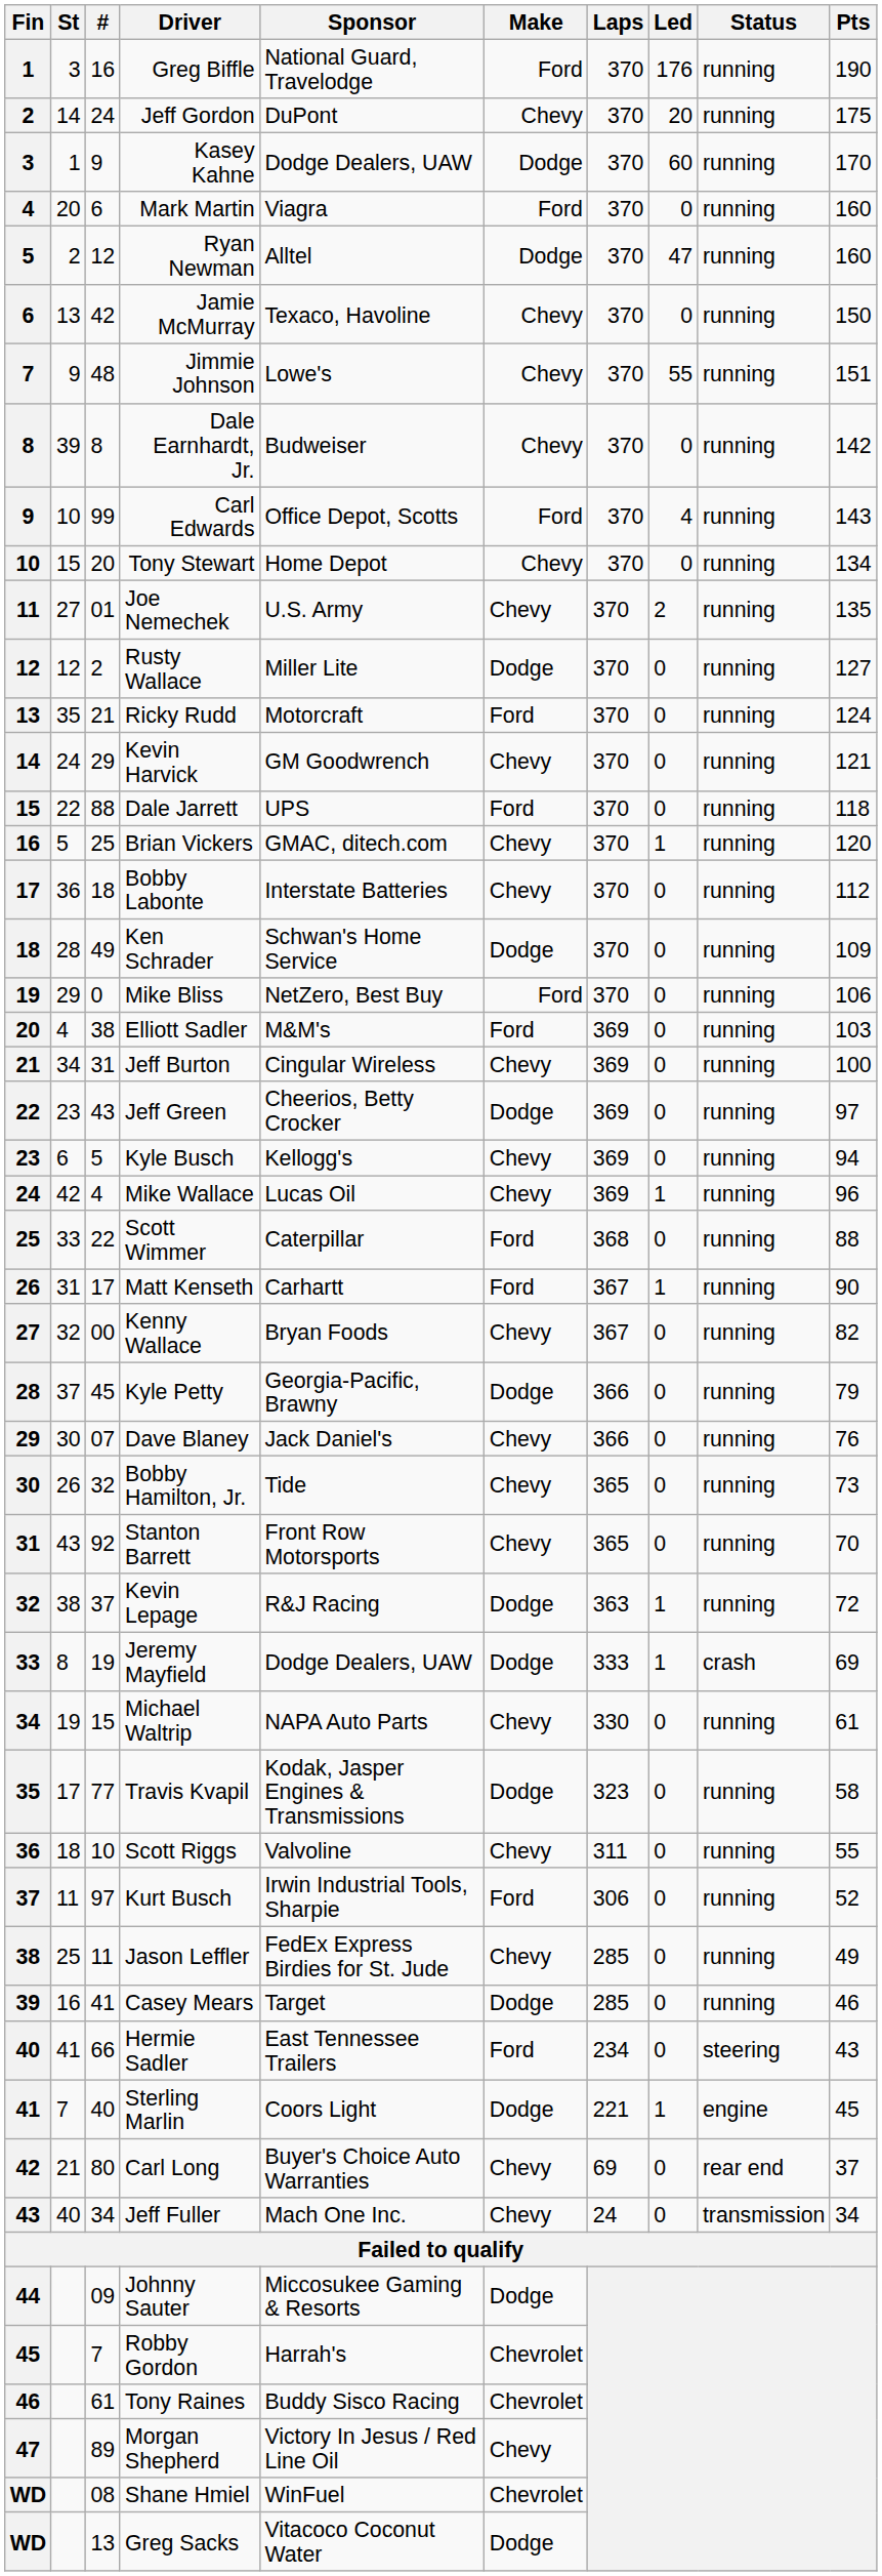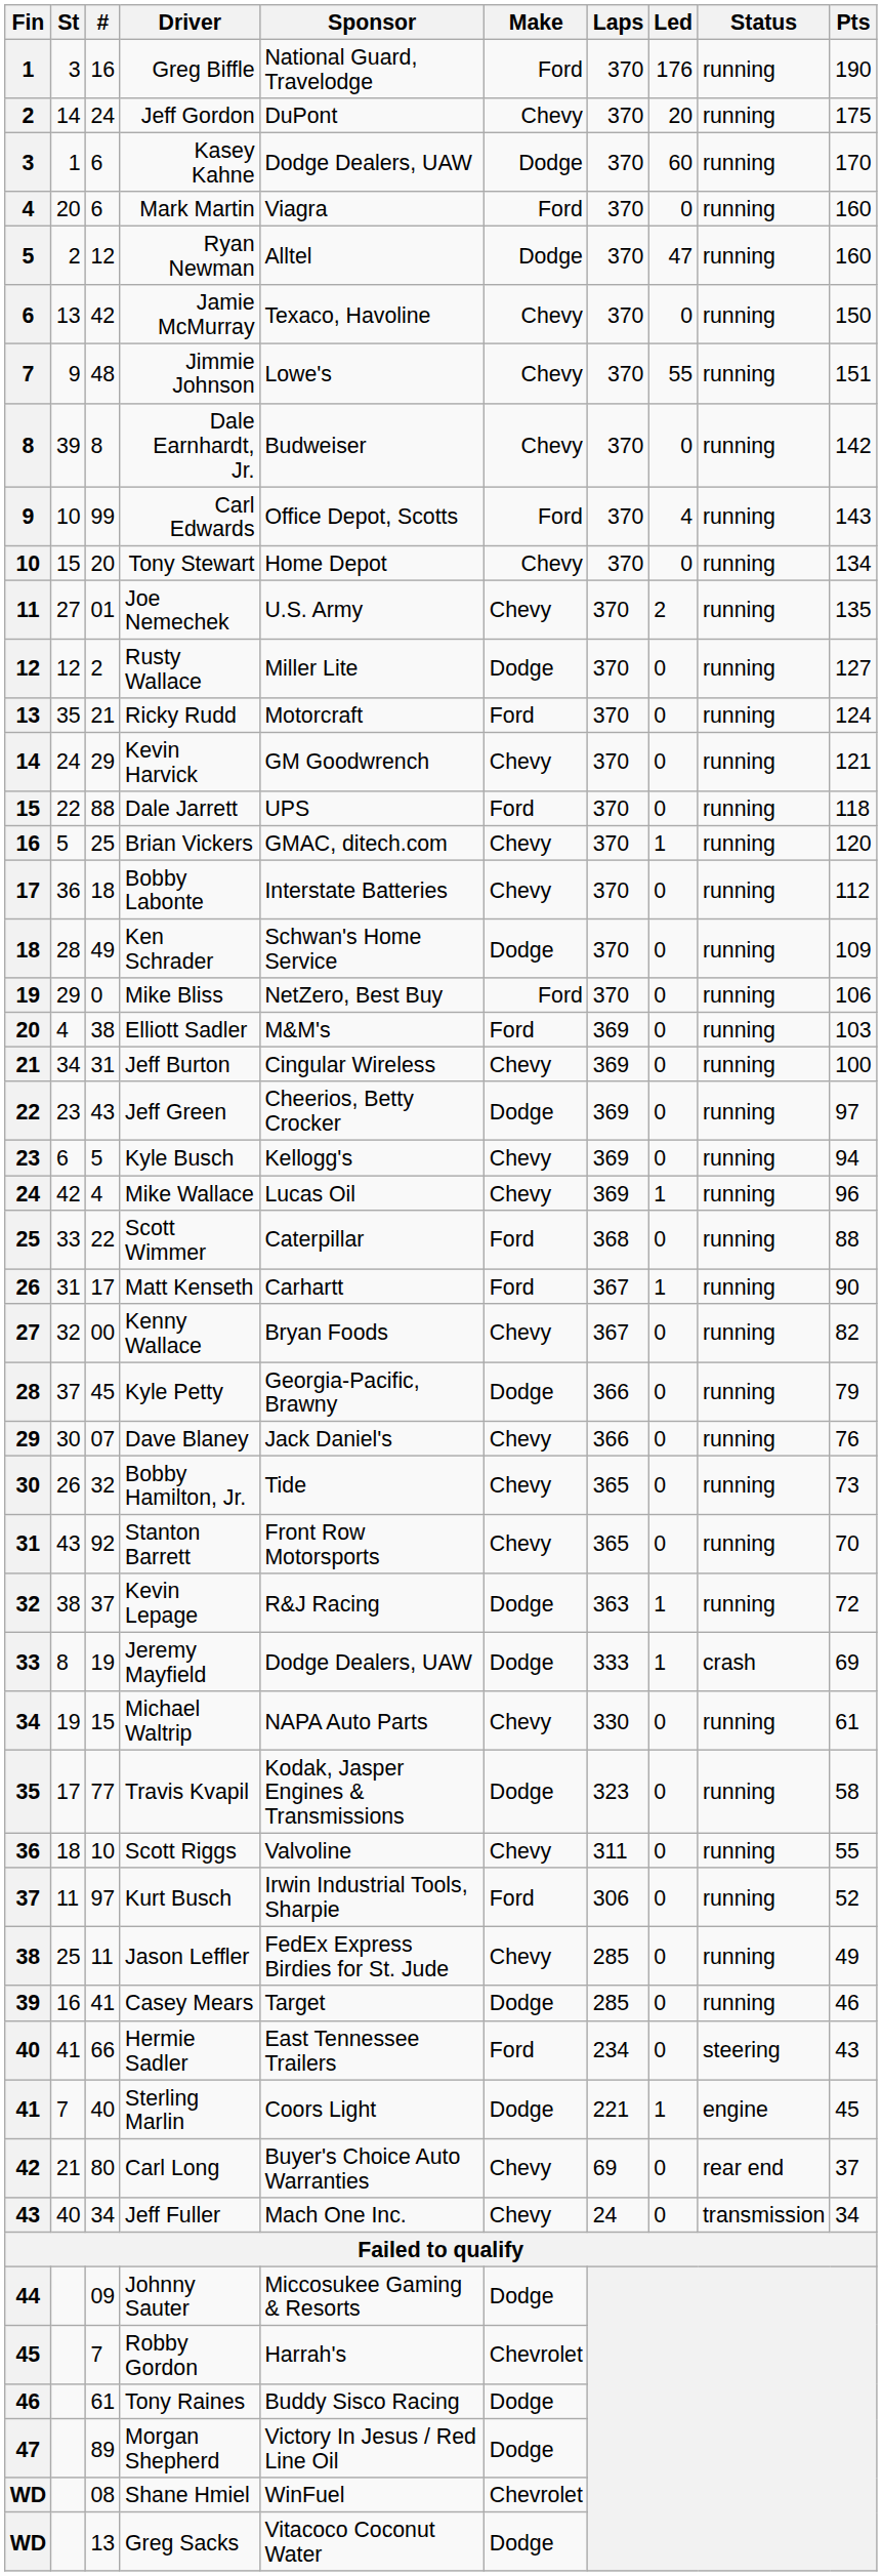 <table class="wikitable" style="font-size: 95%;" cellspacing="0" cellpadding="0" border="0">
 <tr>
 <th>Fin</th>
 <th>St</th>
 <th>#</th>
 <th>Driver</th>
 <th>Sponsor</th>
 <th>Make</th>
 <th>Laps</th>
 <th>Led</th>
 <th>Status</th>
 <th>Pts</th>
 </tr>
 <tr>
 <th>1</th>
 <td align="right">3</td>
 <td>16</td>
 <td align="right">Greg Biffle</td>
 <td>National Guard, Travelodge</td>
 <td align="right">Ford</td>
 <td align="right">370</td>
 <td align="right">176</td>
 <td>running</td>
 <td>190</td>
 </tr>
 <tr>
 <th>2</th>
 <td align="right">14</td>
 <td>24</td>
 <td align="right">Jeff Gordon</td>
 <td>DuPont</td>
 <td align="right">Chevy</td>
 <td align="right">370</td>
 <td align="right">20</td>
 <td>running</td>
 <td>175</td>
 </tr>
 <tr>
 <th>3</th>
 <td align="right">1</td>
-<td>9</td>
+<td>6</td>
 <td align="right">Kasey Kahne</td>
 <td>Dodge Dealers, UAW</td>
 <td align="right">Dodge</td>
 <td align="right">370</td>
 <td align="right">60</td>
 <td>running</td>
 <td>170</td>
 </tr>
 <tr>
 <th>4</th>
 <td align="right">20</td>
 <td>6</td>
 <td align="right">Mark Martin</td>
 <td>Viagra</td>
 <td align="right">Ford</td>
 <td align="right">370</td>
 <td align="right">0</td>
 <td>running</td>
 <td>160</td>
 </tr>
 <tr>
 <th>5</th>
 <td align="right">2</td>
 <td>12</td>
 <td align="right">Ryan Newman</td>
 <td>Alltel</td>
 <td align="right">Dodge</td>
 <td align="right">370</td>
 <td align="right">47</td>
 <td>running</td>
 <td>160</td>
 </tr>
 <tr>
 <th>6</th>
 <td align="right">13</td>
 <td>42</td>
 <td align="right">Jamie McMurray</td>
 <td>Texaco, Havoline</td>
 <td align="right">Chevy</td>
 <td align="right">370</td>
 <td align="right">0</td>
 <td>running</td>
 <td>150</td>
 </tr>
 <tr>
 <th>7</th>
 <td align="right">9</td>
 <td>48</td>
 <td align="right">Jimmie Johnson</td>
 <td>Lowe's</td>
 <td align="right">Chevy</td>
 <td align="right">370</td>
 <td align="right">55</td>
 <td>running</td>
 <td>151</td>
 </tr>
 <tr>
 <th>8</th>
 <td align="right">39</td>
 <td>8</td>
 <td align="right">Dale Earnhardt, Jr.</td>
 <td>Budweiser</td>
 <td align="right">Chevy</td>
 <td align="right">370</td>
 <td align="right">0</td>
 <td>running</td>
 <td>142</td>
 </tr>
 <tr>
 <th>9</th>
 <td align="right">10</td>
 <td>99</td>
 <td align="right">Carl Edwards</td>
 <td>Office Depot, Scotts</td>
 <td align="right">Ford</td>
 <td align="right">370</td>
 <td align="right">4</td>
 <td>running</td>
 <td>143</td>
 </tr>
 <tr>
 <th>10</th>
 <td align="right">15</td>
 <td>20</td>
 <td align="right">Tony Stewart</td>
 <td>Home Depot</td>
 <td align="right">Chevy</td>
 <td align="right">370</td>
 <td align="right">0</td>
 <td>running</td>
 <td>134</td>
 </tr>
 <tr>
 <th>11</th>
 <td>27</td>
 <td>01</td>
 <td>Joe Nemechek</td>
 <td>U.S. Army</td>
 <td>Chevy</td>
 <td>370</td>
 <td>2</td>
 <td>running</td>
 <td>135</td>
 </tr>
 <tr>
 <th>12</th>
 <td>12</td>
 <td>2</td>
 <td>Rusty Wallace</td>
 <td>Miller Lite</td>
 <td>Dodge</td>
 <td>370</td>
 <td>0</td>
 <td>running</td>
 <td>127</td>
 </tr>
 <tr>
 <th>13</th>
 <td>35</td>
 <td>21</td>
 <td>Ricky Rudd</td>
 <td>Motorcraft</td>
 <td>Ford</td>
 <td>370</td>
 <td>0</td>
 <td>running</td>
 <td>124</td>
 </tr>
 <tr>
 <th>14</th>
 <td>24</td>
 <td>29</td>
 <td>Kevin Harvick</td>
 <td>GM Goodwrench</td>
 <td>Chevy</td>
 <td>370</td>
 <td>0</td>
 <td>running</td>
 <td>121</td>
 </tr>
 <tr>
 <th>15</th>
 <td>22</td>
 <td>88</td>
 <td>Dale Jarrett</td>
 <td>UPS</td>
 <td>Ford</td>
 <td>370</td>
 <td>0</td>
 <td>running</td>
 <td>118</td>
 </tr>
 <tr>
 <th>16</th>
 <td>5</td>
 <td>25</td>
 <td>Brian Vickers</td>
 <td>GMAC, ditech.com</td>
 <td>Chevy</td>
 <td>370</td>
 <td>1</td>
 <td>running</td>
 <td>120</td>
 </tr>
 <tr>
 <th>17</th>
 <td>36</td>
 <td>18</td>
 <td>Bobby Labonte</td>
 <td>Interstate Batteries</td>
 <td>Chevy</td>
 <td>370</td>
 <td>0</td>
 <td>running</td>
 <td>112</td>
 </tr>
 <tr>
 <th>18</th>
 <td>28</td>
 <td>49</td>
 <td>Ken Schrader</td>
 <td>Schwan's Home Service</td>
 <td>Dodge</td>
 <td>370</td>
 <td>0</td>
 <td>running</td>
 <td>109</td>
 </tr>
 <tr>
 <th>19</th>
 <td>29</td>
 <td>0</td>
 <td>Mike Bliss</td>
 <td>NetZero, Best Buy</td>
 <td align="right">Ford</td>
 <td>370</td>
 <td>0</td>
 <td>running</td>
 <td>106</td>
 </tr>
 <tr>
 <th>20</th>
 <td>4</td>
 <td>38</td>
 <td>Elliott Sadler</td>
 <td>M&M's</td>
 <td>Ford</td>
 <td>369</td>
 <td>0</td>
 <td>running</td>
 <td>103</td>
 </tr>
 <tr>
 <th>21</th>
 <td>34</td>
 <td>31</td>
 <td>Jeff Burton</td>
 <td>Cingular Wireless</td>
 <td>Chevy</td>
 <td>369</td>
 <td>0</td>
 <td>running</td>
 <td>100</td>
 </tr>
 <tr>
 <th>22</th>
 <td>23</td>
 <td>43</td>
 <td>Jeff Green</td>
 <td>Cheerios, Betty Crocker</td>
 <td>Dodge</td>
 <td>369</td>
 <td>0</td>
 <td>running</td>
 <td>97</td>
 </tr>
 <tr>
 <th>23</th>
 <td>6</td>
 <td>5</td>
 <td>Kyle Busch</td>
 <td>Kellogg's</td>
 <td>Chevy</td>
 <td>369</td>
 <td>0</td>
 <td>running</td>
 <td>94</td>
 </tr>
 <tr>
 <th>24</th>
 <td>42</td>
 <td>4</td>
 <td>Mike Wallace</td>
 <td>Lucas Oil</td>
 <td>Chevy</td>
 <td>369</td>
 <td>1</td>
 <td>running</td>
 <td>96</td>
 </tr>
 <tr>
 <th>25</th>
 <td>33</td>
 <td>22</td>
 <td>Scott Wimmer</td>
 <td>Caterpillar</td>
 <td>Ford</td>
 <td>368</td>
 <td>0</td>
 <td>running</td>
 <td>88</td>
 </tr>
 <tr>
 <th>26</th>
 <td>31</td>
 <td>17</td>
 <td>Matt Kenseth</td>
 <td>Carhartt</td>
 <td>Ford</td>
 <td>367</td>
 <td>1</td>
 <td>running</td>
 <td>90</td>
 </tr>
 <tr>
 <th>27</th>
 <td>32</td>
 <td>00</td>
 <td>Kenny Wallace</td>
 <td>Bryan Foods</td>
 <td>Chevy</td>
 <td>367</td>
 <td>0</td>
 <td>running</td>
 <td>82</td>
 </tr>
 <tr>
 <th>28</th>
 <td>37</td>
 <td>45</td>
 <td>Kyle Petty</td>
 <td>Georgia-Pacific, Brawny</td>
 <td>Dodge</td>
 <td>366</td>
 <td>0</td>
 <td>running</td>
 <td>79</td>
 </tr>
 <tr>
 <th>29</th>
 <td>30</td>
 <td>07</td>
 <td>Dave Blaney</td>
 <td>Jack Daniel's</td>
 <td>Chevy</td>
 <td>366</td>
 <td>0</td>
 <td>running</td>
 <td>76</td>
 </tr>
 <tr>
 <th>30</th>
 <td>26</td>
 <td>32</td>
 <td>Bobby Hamilton, Jr.</td>
 <td>Tide</td>
 <td>Chevy</td>
 <td>365</td>
 <td>0</td>
 <td>running</td>
 <td>73</td>
 </tr>
 <tr>
 <th>31</th>
 <td>43</td>
 <td>92</td>
 <td>Stanton Barrett</td>
 <td>Front Row Motorsports</td>
 <td>Chevy</td>
 <td>365</td>
 <td>0</td>
 <td>running</td>
 <td>70</td>
 </tr>
 <tr>
 <th>32</th>
 <td>38</td>
 <td>37</td>
 <td>Kevin Lepage</td>
 <td>R&J Racing</td>
 <td>Dodge</td>
 <td>363</td>
 <td>1</td>
 <td>running</td>
 <td>72</td>
 </tr>
 <tr>
 <th>33</th>
 <td>8</td>
 <td>19</td>
 <td>Jeremy Mayfield</td>
 <td>Dodge Dealers, UAW</td>
 <td>Dodge</td>
 <td>333</td>
 <td>1</td>
 <td>crash</td>
 <td>69</td>
 </tr>
 <tr>
 <th>34</th>
 <td>19</td>
 <td>15</td>
 <td>Michael Waltrip</td>
 <td>NAPA Auto Parts</td>
 <td>Chevy</td>
 <td>330</td>
 <td>0</td>
 <td>running</td>
 <td>61</td>
 </tr>
 <tr>
 <th>35</th>
 <td>17</td>
 <td>77</td>
 <td>Travis Kvapil</td>
 <td>Kodak, Jasper Engines & Transmissions</td>
 <td>Dodge</td>
 <td>323</td>
 <td>0</td>
 <td>running</td>
 <td>58</td>
 </tr>
 <tr>
 <th>36</th>
 <td>18</td>
 <td>10</td>
 <td>Scott Riggs</td>
 <td>Valvoline</td>
 <td>Chevy</td>
 <td>311</td>
 <td>0</td>
 <td>running</td>
 <td>55</td>
 </tr>
 <tr>
 <th>37</th>
 <td>11</td>
 <td>97</td>
 <td>Kurt Busch</td>
 <td>Irwin Industrial Tools, Sharpie</td>
 <td>Ford</td>
 <td>306</td>
 <td>0</td>
 <td>running</td>
 <td>52</td>
 </tr>
 <tr>
 <th>38</th>
 <td>25</td>
 <td>11</td>
 <td>Jason Leffler</td>
 <td>FedEx Express Birdies for St. Jude</td>
 <td>Chevy</td>
 <td>285</td>
 <td>0</td>
 <td>running</td>
 <td>49</td>
 </tr>
 <tr>
 <th>39</th>
 <td>16</td>
 <td>41</td>
 <td>Casey Mears</td>
 <td>Target</td>
 <td>Dodge</td>
 <td>285</td>
 <td>0</td>
 <td>running</td>
 <td>46</td>
 </tr>
 <tr>
 <th>40</th>
 <td>41</td>
 <td>66</td>
 <td>Hermie Sadler</td>
 <td>East Tennessee Trailers</td>
 <td>Ford</td>
 <td>234</td>
 <td>0</td>
 <td>steering</td>
 <td>43</td>
 </tr>
 <tr>
 <th>41</th>
 <td>7</td>
 <td>40</td>
 <td>Sterling Marlin</td>
 <td>Coors Light</td>
 <td>Dodge</td>
 <td>221</td>
 <td>1</td>
 <td>engine</td>
 <td>45</td>
 </tr>
 <tr>
 <th>42</th>
 <td>21</td>
 <td>80</td>
 <td>Carl Long</td>
 <td>Buyer's Choice Auto Warranties</td>
 <td>Chevy</td>
 <td>69</td>
 <td>0</td>
 <td>rear end</td>
 <td>37</td>
 </tr>
 <tr>
 <th>43</th>
 <td>40</td>
 <td>34</td>
 <td>Jeff Fuller</td>
 <td>Mach One Inc.</td>
 <td>Chevy</td>
 <td>24</td>
 <td>0</td>
 <td>transmission</td>
 <td>34</td>
 </tr>
 <tr>
 <th colspan="10">Failed to qualify</th>
 </tr>
 <tr>
 <th>44</th>
 <td></td>
 <td>09</td>
 <td>Johnny Sauter</td>
 <td>Miccosukee Gaming & Resorts</td>
 <td>Dodge</td>
 <th colspan="4" rowspan="6"></th>
 </tr>
 <tr>
 <th>45</th>
 <td></td>
 <td>7</td>
 <td>Robby Gordon</td>
 <td>Harrah's</td>
 <td>Chevrolet</td>
 </tr>
 <tr>
 <th>46</th>
 <td></td>
 <td>61</td>
 <td>Tony Raines</td>
 <td>Buddy Sisco Racing</td>
-<td>Chevrolet</td>
+<td>Dodge</td>
 </tr>
 <tr>
 <th>47</th>
 <td></td>
 <td>89</td>
 <td>Morgan Shepherd</td>
 <td>Victory In Jesus / Red Line Oil</td>
-<td>Chevy</td>
+<td>Dodge</td>
 </tr>
 <tr>
 <th>WD</th>
 <td></td>
 <td>08</td>
 <td>Shane Hmiel</td>
 <td>WinFuel</td>
 <td>Chevrolet</td>
 </tr>
 <tr>
 <th>WD</th>
 <td></td>
 <td>13</td>
 <td>Greg Sacks</td>
 <td>Vitacoco Coconut Water</td>
 <td>Dodge</td>
 </tr>
 </table>
